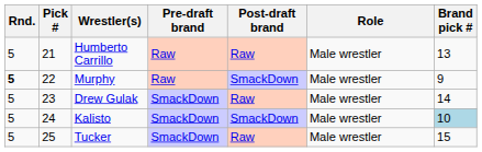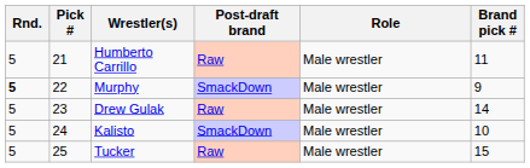 <table class="wikitable sortable" style="width: 100%">
 <tr>
 <th width="5%">Rnd.</th>
 <th width="5%">Pick #</th>
 <th width="15%">Wrestler(s)</th>
-<th width="15%">Pre-draft brand</th>
 <th width="15%">Post-draft brand</th>
 <th width="25%">Role</th>
 <th width="5%">Brand pick #</th>
 </tr>
 <tr>
 <td>5</td>
 <td>21</td>
 <td><a href='#'>Humberto Carrillo</a></td>
 <td style="background:#ffd0bd"><a href='#'>Raw</a></td>
-<td style="background:#ffd0bd"><a href='#'>Raw</a></td>
 <td>Male wrestler</td>
-<td>13</td>
+<td>11</td>
 </tr>
 <tr>
 <td><strong>5</strong></td>
 <td>22</td>
 <td><a href='#'>Murphy</a></td>
-<td style="background:#ffd0bd"><a href='#'>Raw</a></td>
 <td style="background:#ccf;"><a href='#'>SmackDown</a></td>
 <td>Male wrestler</td>
 <td>9</td>
 </tr>
 <tr>
 <td>5</td>
 <td>23</td>
 <td><a href='#'>Drew Gulak</a></td>
-<td style="background:#ccf;"><a href='#'>SmackDown</a></td>
 <td style="background:#ffd0bd"><a href='#'>Raw</a></td>
 <td>Male wrestler</td>
 <td>14</td>
 </tr>
 <tr>
 <td>5</td>
 <td>24</td>
 <td><a href='#'>Kalisto</a></td>
 <td style="background:#ccf;"><a href='#'>SmackDown</a></td>
-<td style="background:#ccf;"><a href='#'>SmackDown</a></td>
 <td>Male wrestler</td>
-<td style="background: lightblue;">10</td>
+<td>10</td>
 </tr>
 <tr>
 <td>5</td>
 <td>25</td>
 <td><a href='#'>Tucker</a></td>
-<td style="background:#ccf;"><a href='#'>SmackDown</a></td>
 <td style="background:#ffd0bd"><a href='#'>Raw</a></td>
 <td>Male wrestler</td>
 <td>15</td>
 </tr>
 </table>
